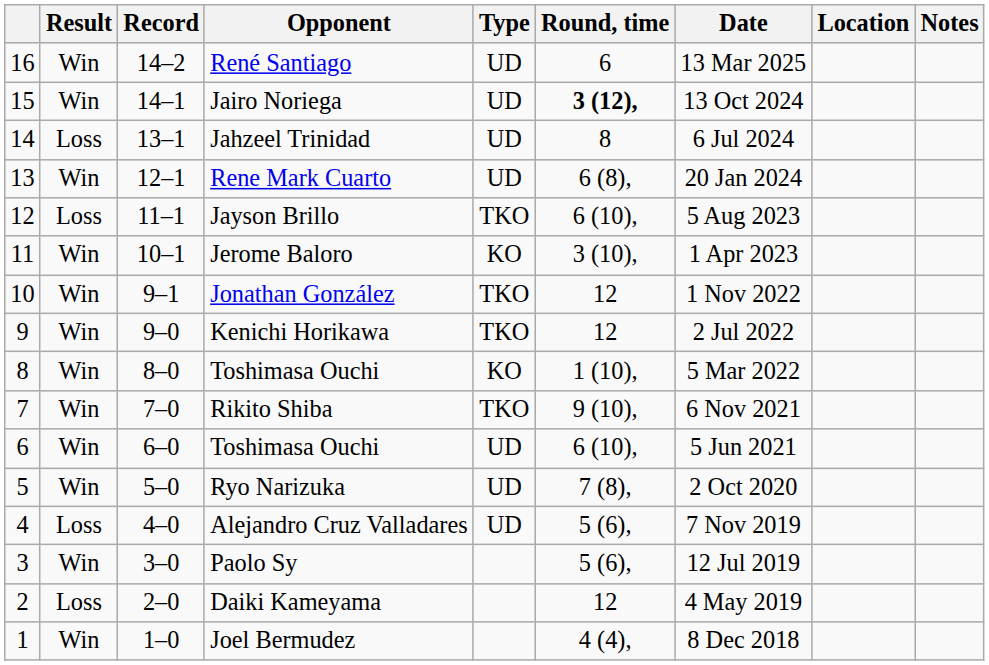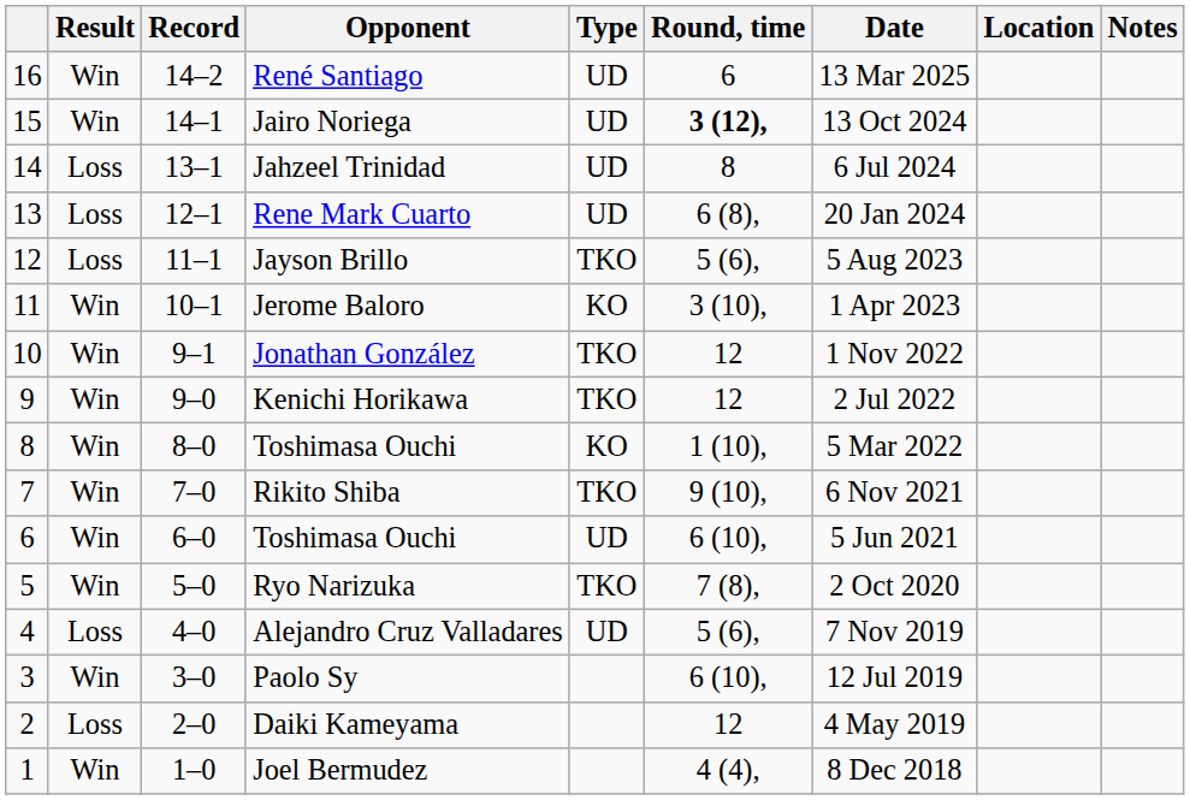 <table class=wikitable style=text-align:center>
 <tr>
 <th></th>
 <th>Result</th>
 <th>Record</th>
 <th>Opponent</th>
 <th>Type</th>
 <th>Round, time</th>
 <th>Date</th>
 <th>Location</th>
 <th>Notes</th>
 </tr>
 <tr>
 <td>16</td>
 <td>Win</td>
 <td>14–2</td>
 <td align=left><a href='#'>René Santiago</a></td>
 <td>UD</td>
 <td>6</td>
 <td>13 Mar 2025</td>
 <td align=left></td>
 <td align=left></td>
 </tr>
 <tr>
 <td>15</td>
 <td>Win</td>
 <td>14–1</td>
 <td align=left>Jairo Noriega</td>
 <td>UD</td>
 <td><strong>3 (12), </strong></td>
 <td>13 Oct 2024</td>
 <td align=left></td>
 <td align=left></td>
 </tr>
 <tr>
 <td>14</td>
 <td>Loss</td>
 <td>13–1</td>
 <td align=left>Jahzeel Trinidad</td>
 <td>UD</td>
 <td>8</td>
 <td>6 Jul 2024</td>
 <td align=left></td>
 <td align=left></td>
 </tr>
 <tr>
 <td>13</td>
-<td>Win</td>
+<td>Loss</td>
 <td>12–1</td>
 <td align=left><a href='#'>Rene Mark Cuarto</a></td>
 <td>UD</td>
 <td>6 (8), </td>
 <td>20 Jan 2024</td>
 <td align=left></td>
 <td align=left></td>
 </tr>
 <tr>
 <td>12</td>
 <td>Loss</td>
 <td>11–1</td>
 <td align=left>Jayson Brillo</td>
 <td>TKO</td>
-<td>6 (10), </td>
+<td>5 (6), </td>
 <td>5 Aug 2023</td>
 <td align=left></td>
 <td align=left></td>
 </tr>
 <tr>
 <td>11</td>
 <td>Win</td>
 <td>10–1</td>
 <td align=left>Jerome Baloro</td>
 <td>KO</td>
 <td>3 (10), </td>
 <td>1 Apr 2023</td>
 <td align=left></td>
 <td align=left></td>
 </tr>
 <tr>
 <td>10</td>
 <td>Win</td>
 <td>9–1</td>
 <td align=left><a href='#'>Jonathan González</a></td>
 <td>TKO</td>
 <td>12</td>
 <td>1 Nov 2022</td>
 <td align=left></td>
 <td align=left></td>
 </tr>
 <tr>
 <td>9</td>
 <td>Win</td>
 <td>9–0</td>
 <td align=left>Kenichi Horikawa</td>
 <td>TKO</td>
 <td>12</td>
 <td>2 Jul 2022</td>
 <td align=left></td>
 <td align=left></td>
 </tr>
 <tr>
 <td>8</td>
 <td>Win</td>
 <td>8–0</td>
 <td align=left>Toshimasa Ouchi</td>
 <td>KO</td>
 <td>1 (10), </td>
 <td>5 Mar 2022</td>
 <td align=left></td>
 <td align=left></td>
 </tr>
 <tr>
 <td>7</td>
 <td>Win</td>
 <td>7–0</td>
 <td align=left>Rikito Shiba</td>
 <td>TKO</td>
 <td>9 (10), </td>
 <td>6 Nov 2021</td>
 <td align=left></td>
 <td align=left></td>
 </tr>
 <tr>
 <td>6</td>
 <td>Win</td>
 <td>6–0</td>
 <td align=left>Toshimasa Ouchi</td>
 <td>UD</td>
 <td>6 (10), </td>
 <td>5 Jun 2021</td>
 <td align=left></td>
 <td align=left></td>
 </tr>
 <tr>
 <td>5</td>
 <td>Win</td>
 <td>5–0</td>
 <td align=left>Ryo Narizuka</td>
-<td>UD</td>
+<td>TKO</td>
 <td>7 (8), </td>
 <td>2 Oct 2020</td>
 <td align=left></td>
 <td align=left></td>
 </tr>
 <tr>
 <td>4</td>
 <td>Loss</td>
 <td>4–0</td>
 <td align=left>Alejandro Cruz Valladares</td>
 <td>UD</td>
 <td>5 (6), </td>
 <td>7 Nov 2019</td>
 <td align=left></td>
 <td align=left></td>
 </tr>
 <tr>
 <td>3</td>
 <td>Win</td>
 <td>3–0</td>
 <td align=left>Paolo Sy</td>
 <td></td>
-<td>5 (6), </td>
+<td>6 (10), </td>
 <td>12 Jul 2019</td>
 <td align=left></td>
 <td align=left></td>
 </tr>
 <tr>
 <td>2</td>
 <td>Loss</td>
 <td>2–0</td>
 <td align=left>Daiki Kameyama</td>
 <td></td>
 <td>12</td>
 <td>4 May 2019</td>
 <td align=left></td>
 <td align=left></td>
 </tr>
 <tr>
 <td>1</td>
 <td>Win</td>
 <td>1–0</td>
 <td align=left>Joel Bermudez</td>
 <td></td>
 <td>4 (4), </td>
 <td>8 Dec 2018</td>
 <td align=left></td>
 <td align=left></td>
 </tr>
 </table>
